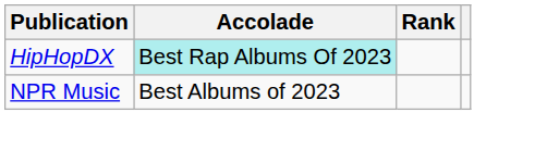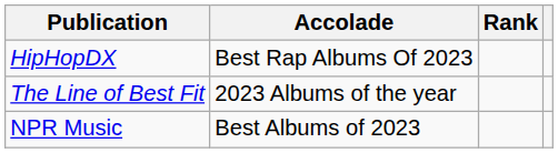 <table class="sortable wikitable">
 <tr>
 <th>Publication</th>
 <th>Accolade</th>
 <th>Rank</th>
 <th class="unsortable"></th>
 </tr>
 <tr>
 <td><em><a href='#'>HipHopDX</a></em></td>
-<td style="background: paleturquoise;">Best Rap Albums Of 2023</td>
+<td>Best Rap Albums Of 2023</td>
+<td></td>
+<td></td>
+</tr>
+<tr>
+<td><em><a href='#'>The Line of Best Fit</a></em></td>
+<td>2023 Albums of the year</td>
 <td></td>
 <td></td>
 </tr>
 <tr>
 <td><a href='#'>NPR Music</a></td>
 <td>Best Albums of 2023</td>
 <td></td>
 <td></td>
 </tr>
 </table>
